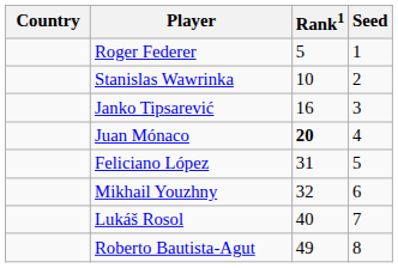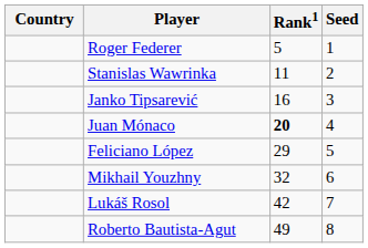 <table class="sortable wikitable">
 <tr>
 <th width="70">Country</th>
 <th width="175">Player</th>
 <th>Rank<sup>1</sup></th>
 <th>Seed</th>
 </tr>
 <tr>
 <td></td>
 <td><a href='#'>Roger Federer</a></td>
 <td>5</td>
 <td>1</td>
 </tr>
 <tr>
 <td></td>
 <td><a href='#'>Stanislas Wawrinka</a></td>
-<td>10</td>
+<td>11</td>
 <td>2</td>
 </tr>
 <tr>
 <td></td>
 <td><a href='#'>Janko Tipsarević</a></td>
 <td>16</td>
 <td>3</td>
 </tr>
 <tr>
 <td></td>
 <td><a href='#'>Juan Mónaco</a></td>
 <td><strong>20</strong></td>
 <td>4</td>
 </tr>
 <tr>
 <td></td>
 <td><a href='#'>Feliciano López</a></td>
-<td>31</td>
+<td>29</td>
 <td>5</td>
 </tr>
 <tr>
 <td></td>
 <td><a href='#'>Mikhail Youzhny</a></td>
 <td>32</td>
 <td>6</td>
 </tr>
 <tr>
 <td></td>
 <td><a href='#'>Lukáš Rosol</a></td>
-<td>40</td>
+<td>42</td>
 <td>7</td>
 </tr>
 <tr>
 <td></td>
 <td><a href='#'>Roberto Bautista-Agut</a></td>
 <td>49</td>
 <td>8</td>
 </tr>
 </table>
